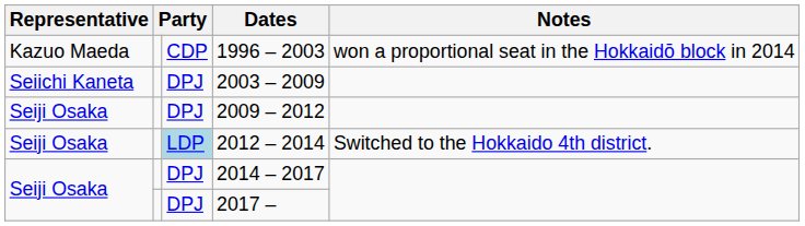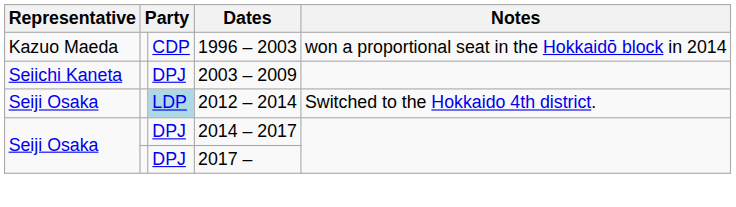 <table class=wikitable>
 <tr valign=bottom>
 <th>Representative</th>
 <th colspan="2">Party</th>
 <th>Dates</th>
 <th>Notes</th>
 </tr>
 <tr>
 <td>Kazuo Maeda</td>
 <td bgcolor=></td>
 <td><a href='#'>CDP</a></td>
 <td>1996 – 2003</td>
 <td>won a proportional seat in the <a href='#'>Hokkaidō block</a> in 2014</td>
 </tr>
 <tr>
 <td><a href='#'>Seiichi Kaneta</a></td>
 <td bgcolor=></td>
 <td><a href='#'>DPJ</a></td>
 <td>2003 – 2009</td>
 <td></td>
 </tr>
 <tr>
 <td><a href='#'>Seiji Osaka</a></td>
 <td bgcolor=></td>
-<td><a href='#'>DPJ</a></td>
-<td>2009 – 2012</td>
-<td></td>
-</tr>
-<tr>
-<td><a href='#'>Seiji Osaka</a></td>
-<td bgcolor=></td>
 <td style="background: lightblue;"><a href='#'>LDP</a></td>
 <td>2012 – 2014</td>
 <td>Switched to the <a href='#'>Hokkaido 4th district</a>.</td>
 </tr>
 <tr>
 <td rowspan="2"><a href='#'>Seiji Osaka</a></td>
 <td bgcolor=></td>
 <td><a href='#'>DPJ</a></td>
 <td>2014 – 2017</td>
 <td rowspan="2"></td>
 </tr>
 <tr>
 <td bgcolor=></td>
 <td><a href='#'>DPJ</a></td>
 <td>2017 –</td>
 </tr>
 </table>
